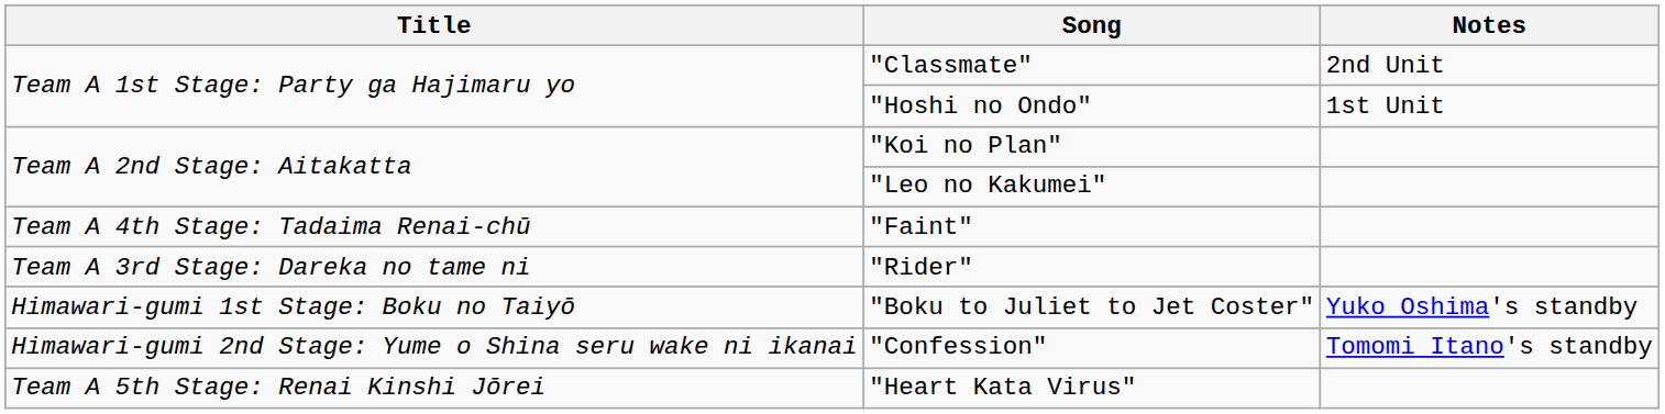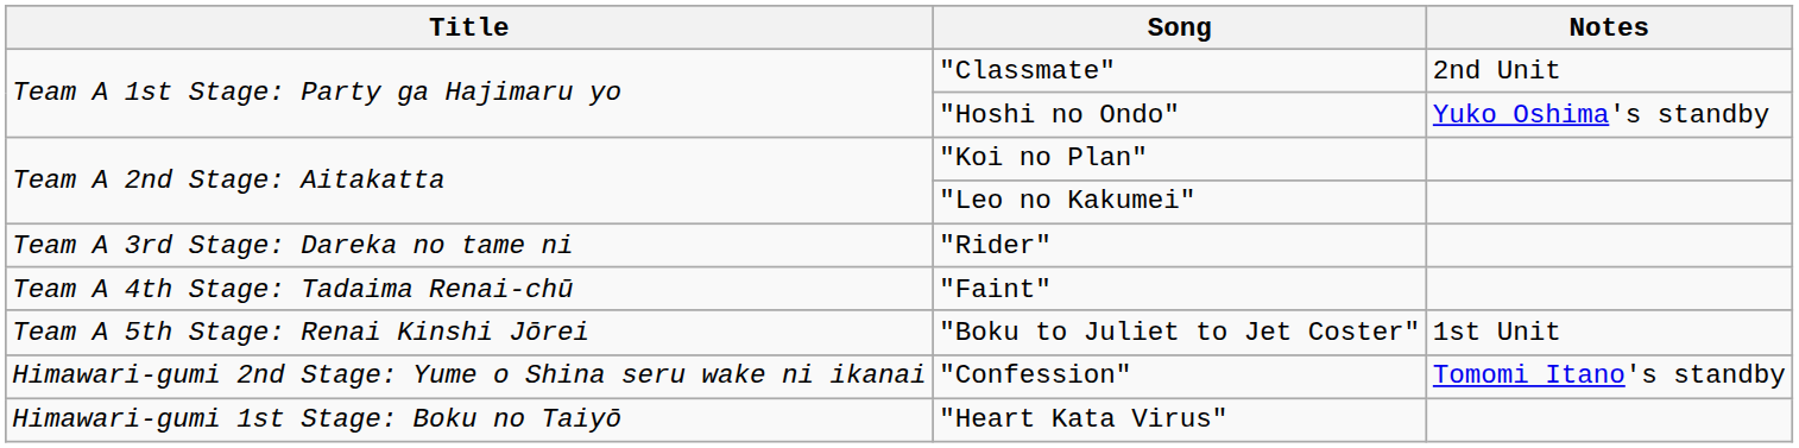 <table class="wikitable">
 <tr>
 <th>Title</th>
 <th>Song</th>
 <th>Notes</th>
 </tr>
 <tr>
 <td rowspan="2"><em>Team A 1st Stage: Party ga Hajimaru yo</em></td>
 <td>"Classmate"</td>
 <td>2nd Unit</td>
 </tr>
 <tr>
 <td>"Hoshi no Ondo"</td>
-<td>1st Unit</td>
+<td><a href='#'>Yuko Oshima</a>'s standby</td>
 </tr>
 <tr>
 <td rowspan="2"><em>Team A 2nd Stage: Aitakatta</em></td>
 <td>"Koi no Plan"</td>
 <td></td>
 </tr>
 <tr>
 <td>"Leo no Kakumei"</td>
 <td></td>
 </tr>
 <tr>
+<td><em>Team A 3rd Stage: Dareka no tame ni</em></td>
+<td>"Rider"</td>
+<td></td>
+</tr>
+<tr>
 <td><em>Team A 4th Stage: Tadaima Renai-chū</em></td>
 <td>"Faint"</td>
 <td></td>
 </tr>
 <tr>
-<td><em>Team A 3rd Stage: Dareka no tame ni</em></td>
-<td>"Rider"</td>
-<td></td>
-</tr>
-<tr>
-<td><em>Himawari-gumi 1st Stage: Boku no Taiyō</em></td>
+<td><em>Team A 5th Stage: Renai Kinshi Jōrei</em></td>
 <td>"Boku to Juliet to Jet Coster"</td>
-<td><a href='#'>Yuko Oshima</a>'s standby</td>
+<td>1st Unit</td>
 </tr>
 <tr>
 <td><em>Himawari-gumi 2nd Stage: Yume o Shina seru wake ni ikanai</em></td>
 <td>"Confession"</td>
 <td><a href='#'>Tomomi Itano</a>'s standby</td>
 </tr>
 <tr>
-<td><em>Team A 5th Stage: Renai Kinshi Jōrei</em></td>
+<td><em>Himawari-gumi 1st Stage: Boku no Taiyō</em></td>
 <td>"Heart Kata Virus"</td>
 <td></td>
 </tr>
 </table>
